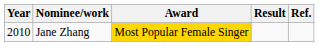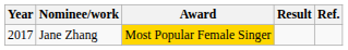 <table class="wikitable">
 <tr>
 <th>Year</th>
 <th>Nominee/work</th>
 <th>Award</th>
 <th><strong>Result</strong></th>
 <th>Ref.</th>
 </tr>
 <tr>
-<td>2010</td>
+<td>2017</td>
 <td>Jane Zhang</td>
 <td style="background: gold;">Most Popular Female Singer</td>
 <td></td>
 <td></td>
 </tr>
 </table>
